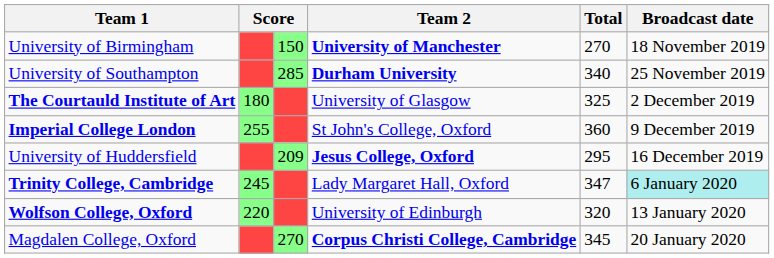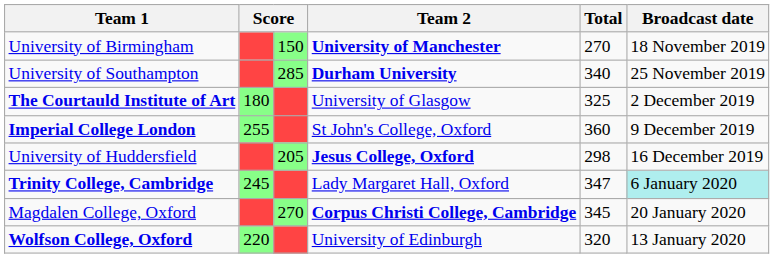 <table class="wikitable">
 <tr>
 <th>Team 1</th>
 <th colspan="2">Score</th>
 <th>Team 2</th>
 <th>Total</th>
 <th>Broadcast date</th>
 </tr>
 <tr>
 <td><a href='#'>University of Birmingham</a></td>
 <td style="background:#f44;"></td>
 <td style="background:#88ff88">150</td>
 <td><strong><a href='#'>University of Manchester</a></strong></td>
 <td>270</td>
 <td>18 November 2019</td>
 </tr>
 <tr>
 <td><a href='#'>University of Southampton</a></td>
 <td style="background:#f44;"></td>
 <td style="background:#88ff88">285</td>
 <td><strong><a href='#'>Durham University</a></strong></td>
 <td>340</td>
 <td>25 November 2019</td>
 </tr>
 <tr>
 <td><strong><a href='#'>The Courtauld Institute of Art</a></strong></td>
 <td style="background:#88ff88">180</td>
 <td style="background:#f44;"></td>
 <td><a href='#'>University of Glasgow</a></td>
 <td>325</td>
 <td>2 December 2019</td>
 </tr>
 <tr>
 <td><strong><a href='#'>Imperial College London</a></strong></td>
 <td style="background:#88ff88">255</td>
 <td style="background:#f44;"></td>
 <td><a href='#'>St John's College, Oxford</a></td>
 <td>360</td>
 <td>9 December 2019</td>
 </tr>
 <tr>
 <td><a href='#'>University of Huddersfield</a></td>
 <td style="background:#f44;"></td>
-<td style="background:#88ff88">209</td>
+<td style="background:#88ff88">205</td>
 <td><strong><a href='#'>Jesus College, Oxford</a></strong></td>
-<td>295</td>
+<td>298</td>
 <td>16 December 2019</td>
 </tr>
 <tr>
 <td><strong><a href='#'>Trinity College, Cambridge</a></strong></td>
 <td style="background:#88ff88">245</td>
 <td style="background:#f44;"></td>
 <td><a href='#'>Lady Margaret Hall, Oxford</a></td>
 <td>347</td>
 <td style="background: paleturquoise;">6 January 2020</td>
 </tr>
 <tr>
+<td><a href='#'>Magdalen College, Oxford</a></td>
+<td style="background:#f44;"></td>
+<td style="background:#88ff88">270</td>
+<td><strong><a href='#'>Corpus Christi College, Cambridge</a></strong></td>
+<td>345</td>
+<td>20 January 2020</td>
+</tr>
+<tr>
 <td><strong><a href='#'>Wolfson College, Oxford</a></strong></td>
 <td style="background:#88ff88">220</td>
 <td style="background:#f44;"></td>
 <td><a href='#'>University of Edinburgh</a></td>
 <td>320</td>
 <td>13 January 2020</td>
 </tr>
-<tr>
-<td><a href='#'>Magdalen College, Oxford</a></td>
-<td style="background:#f44;"></td>
-<td style="background:#88ff88">270</td>
-<td><strong><a href='#'>Corpus Christi College, Cambridge</a></strong></td>
-<td>345</td>
-<td>20 January 2020</td>
-</tr>
 </table>
